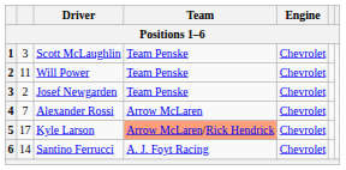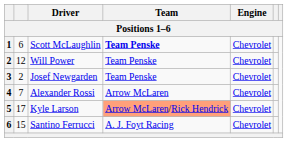 <table class="wikitable" style="font-size:95%;">
 <tr>
 <th></th>
 <th></th>
 <th>Driver</th>
 <th>Team</th>
 <th>Engine</th>
 <th></th>
 <th></th>
 </tr>
 <tr>
 <th colspan=7>Positions 1–6</th>
 </tr>
 <tr>
 <th>1</th>
-<td align="center">3</td>
+<td align="center">6</td>
 <td> <a href='#'>Scott McLaughlin</a></td>
-<td><a href='#'>Team Penske</a></td>
+<td><strong><a href='#'>Team Penske</a></strong></td>
 <td><a href='#'>Chevrolet</a></td>
 <td></td>
 </tr>
 <tr>
 <th>2</th>
-<td align="center">11</td>
+<td align="center">12</td>
 <td> <a href='#'>Will Power</a> </td>
 <td><a href='#'>Team Penske</a></td>
 <td><a href='#'>Chevrolet</a></td>
 <td></td>
 </tr>
 <tr>
 <th>3</th>
 <td align="center">2</td>
 <td> <a href='#'>Josef Newgarden</a> </td>
 <td><a href='#'>Team Penske</a></td>
 <td><a href='#'>Chevrolet</a></td>
 <td></td>
 </tr>
 <tr>
 <th>4</th>
 <td align="center">7</td>
 <td> <a href='#'>Alexander Rossi</a> </td>
 <td><a href='#'>Arrow McLaren</a></td>
 <td><a href='#'>Chevrolet</a></td>
 <td></td>
 </tr>
 <tr>
 <th>5</th>
 <td align="center">17</td>
 <td> <a href='#'>Kyle Larson</a> </td>
 <td style="background: lightsalmon;"><a href='#'>Arrow McLaren</a>/<a href='#'>Rick Hendrick</a></td>
 <td><a href='#'>Chevrolet</a></td>
 <td></td>
 </tr>
 <tr>
 <th>6</th>
-<td align="center">14</td>
+<td align="center">15</td>
 <td> <a href='#'>Santino Ferrucci</a></td>
 <td><a href='#'>A. J. Foyt Racing</a></td>
 <td><a href='#'>Chevrolet</a></td>
 <td></td>
 </tr>
 <tr>
 <th colspan=7></th>
 </tr>
 </table>
